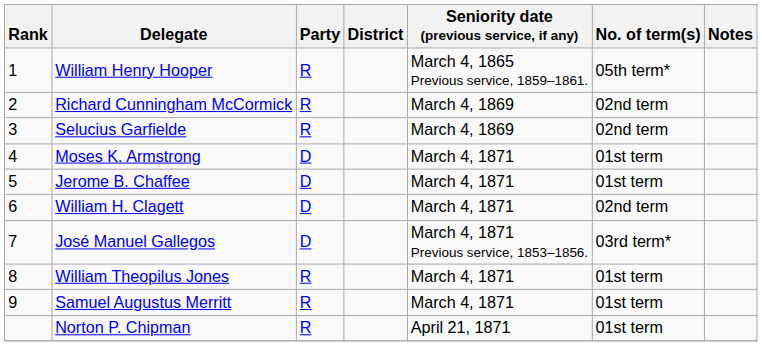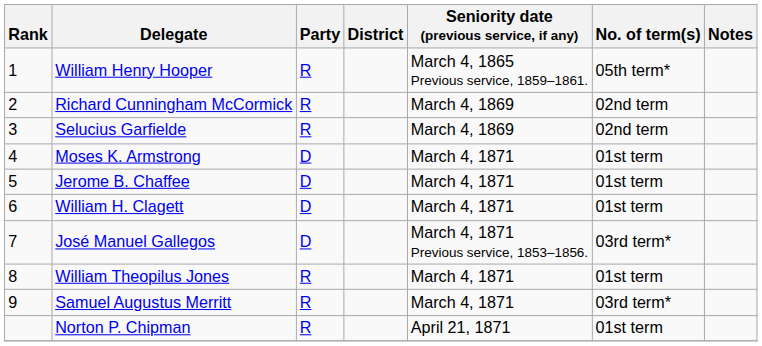 <table class="wikitable sortable">
 <tr valign=bottom>
 <th>Rank</th>
 <th>Delegate</th>
 <th>Party</th>
 <th>District</th>
 <th>Seniority date<br><small>(previous service, if any)</small><br></th>
 <th>No. of term(s)</th>
 <th>Notes</th>
 </tr>
 <tr>
 <td>1</td>
 <td><a href='#'>William Henry Hooper</a></td>
 <td><a href='#'>R</a></td>
 <td></td>
 <td>March 4, 1865<br><small>Previous service, 1859–1861. </small></td>
 <td>05th term*</td>
 <td></td>
 </tr>
 <tr>
 <td>2</td>
 <td><a href='#'>Richard Cunningham McCormick</a></td>
 <td><a href='#'>R</a></td>
 <td></td>
 <td>March 4, 1869</td>
 <td>02nd term</td>
 <td></td>
 </tr>
 <tr>
 <td>3</td>
 <td><a href='#'>Selucius Garfielde</a></td>
 <td><a href='#'>R</a></td>
 <td></td>
 <td>March 4, 1869</td>
 <td>02nd term</td>
 <td></td>
 </tr>
 <tr>
 <td>4</td>
 <td><a href='#'>Moses K. Armstrong</a></td>
 <td><a href='#'>D</a></td>
 <td></td>
 <td>March 4, 1871</td>
 <td>01st term</td>
 <td></td>
 </tr>
 <tr>
 <td>5</td>
 <td><a href='#'>Jerome B. Chaffee</a></td>
 <td><a href='#'>D</a></td>
 <td></td>
 <td>March 4, 1871</td>
 <td>01st term</td>
 <td></td>
 </tr>
 <tr>
 <td>6</td>
 <td><a href='#'>William H. Clagett</a></td>
 <td><a href='#'>D</a></td>
 <td></td>
 <td>March 4, 1871</td>
-<td>02nd term</td>
+<td>01st term</td>
 <td></td>
 </tr>
 <tr>
 <td>7</td>
 <td><a href='#'>José Manuel Gallegos</a></td>
 <td><a href='#'>D</a></td>
 <td></td>
 <td>March 4, 1871<br><small>Previous service, 1853–1856. </small></td>
 <td>03rd term*</td>
 <td></td>
 </tr>
 <tr>
 <td>8</td>
 <td><a href='#'>William Theopilus Jones</a></td>
 <td><a href='#'>R</a></td>
 <td></td>
 <td>March 4, 1871</td>
 <td>01st term</td>
 <td></td>
 </tr>
 <tr>
 <td>9</td>
 <td><a href='#'>Samuel Augustus Merritt</a></td>
 <td><a href='#'>R</a></td>
 <td></td>
 <td>March 4, 1871</td>
-<td>01st term</td>
+<td>03rd term*</td>
 <td></td>
 </tr>
 <tr>
 <td></td>
 <td><a href='#'>Norton P. Chipman</a></td>
 <td><a href='#'>R</a></td>
 <td></td>
 <td>April 21, 1871</td>
 <td>01st term</td>
 <td></td>
 </tr>
 <tr>
 </tr>
 </table>
